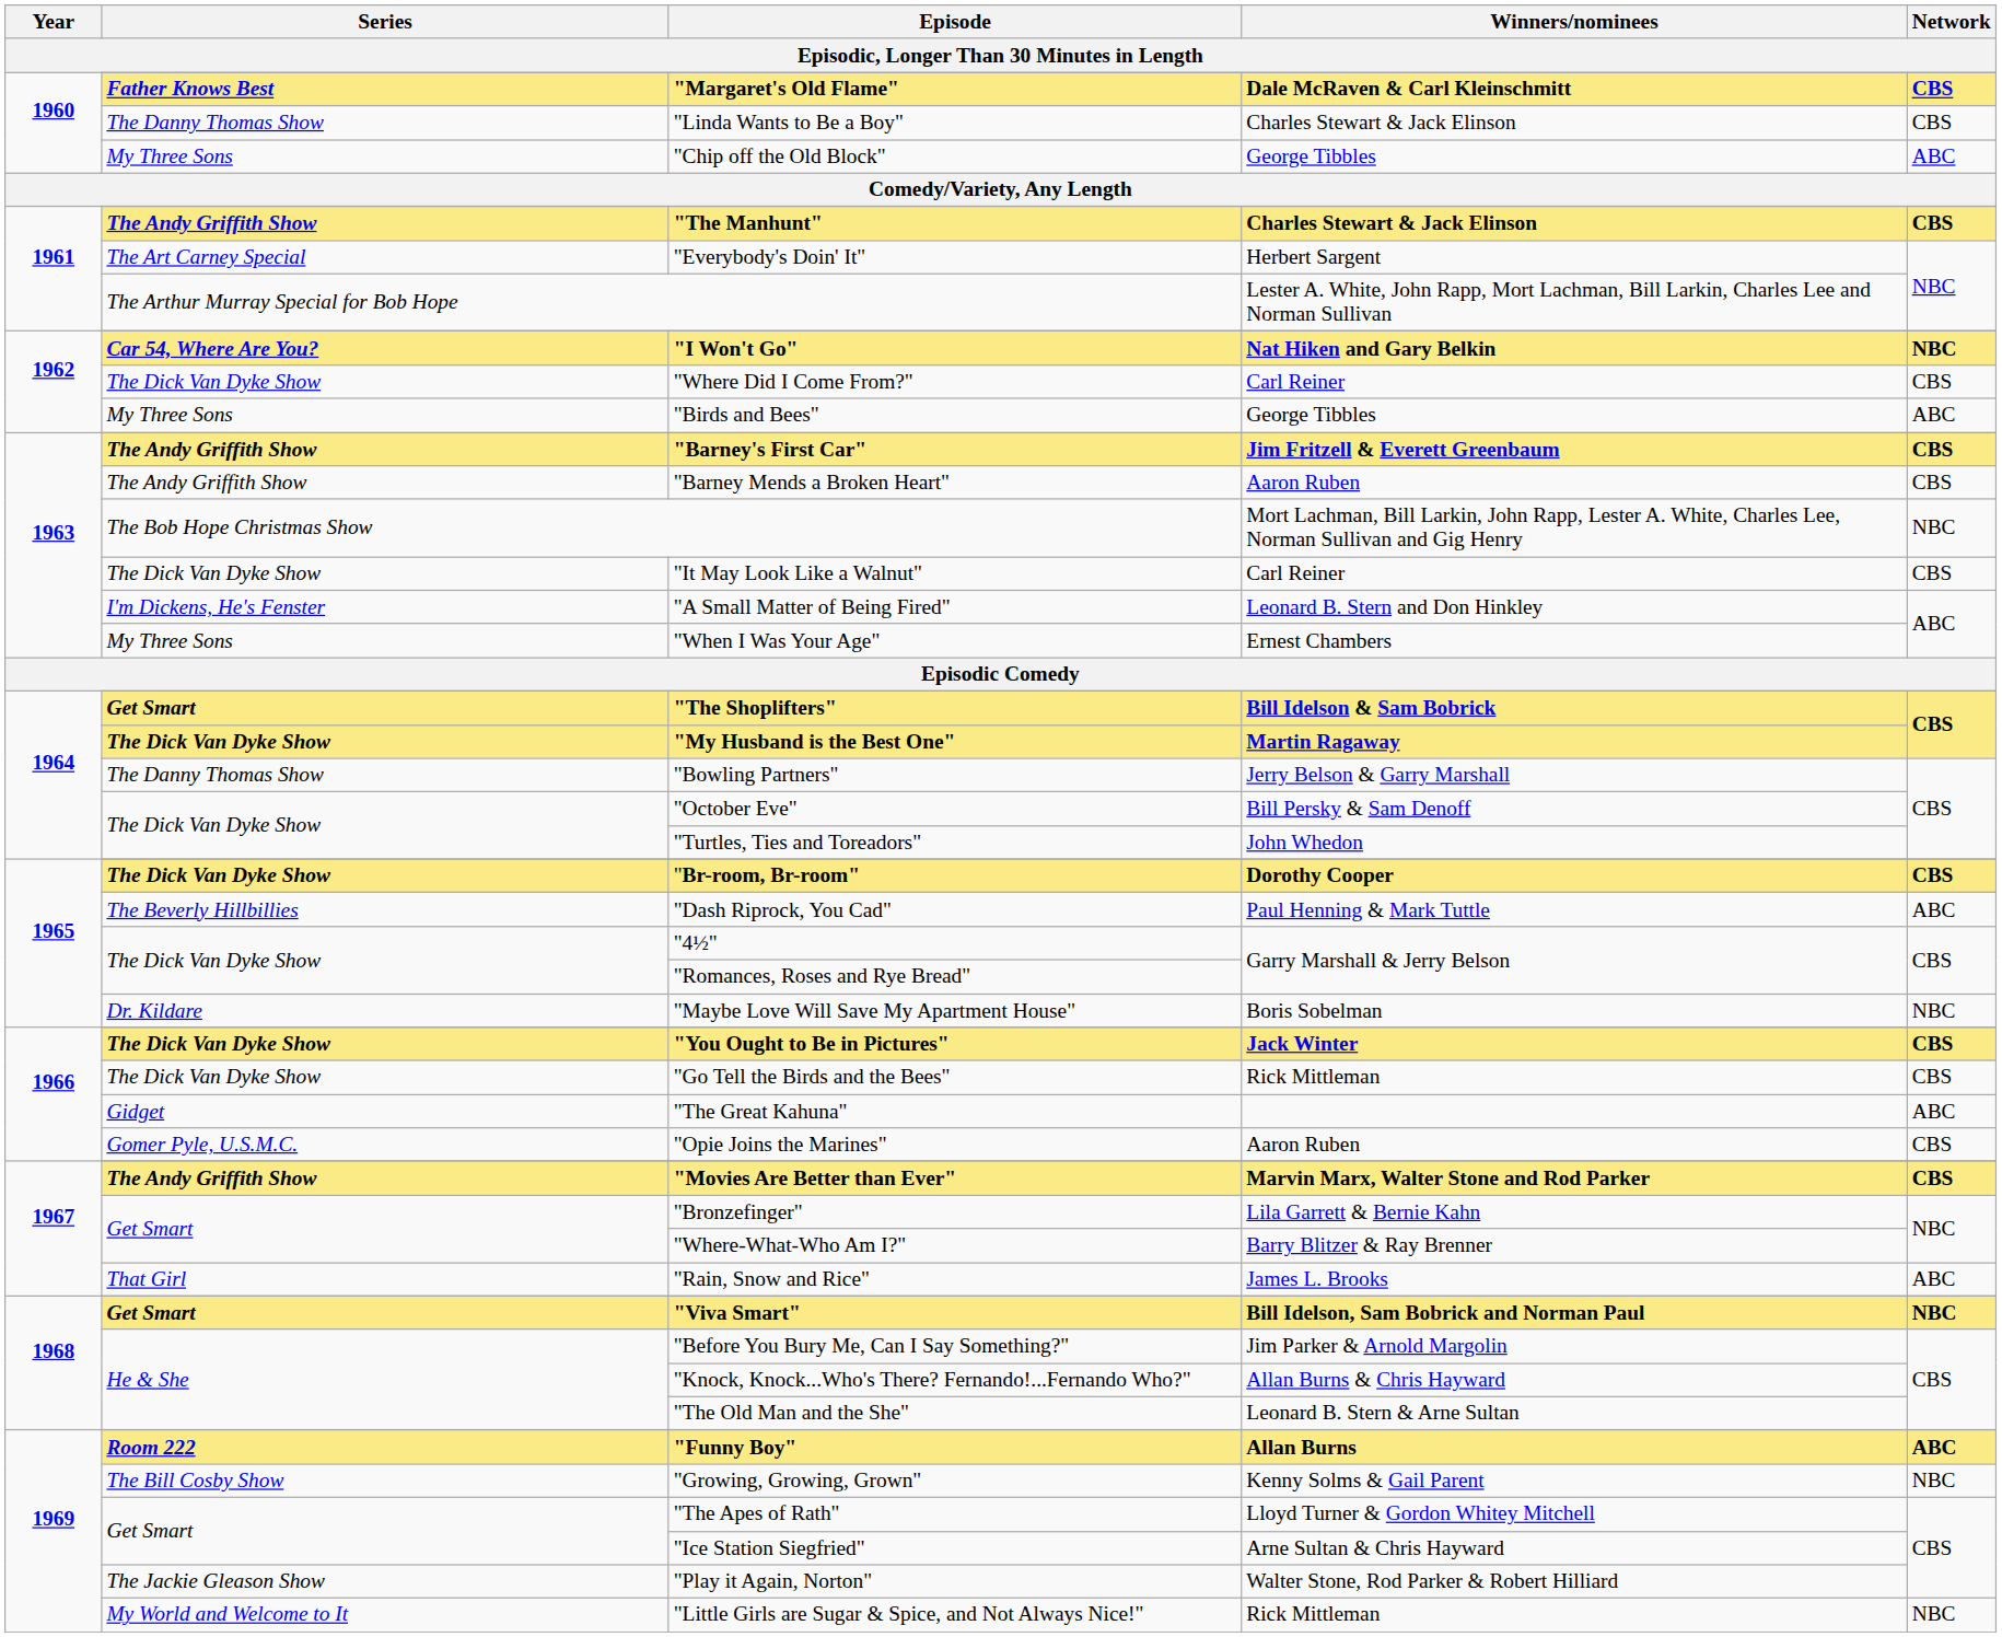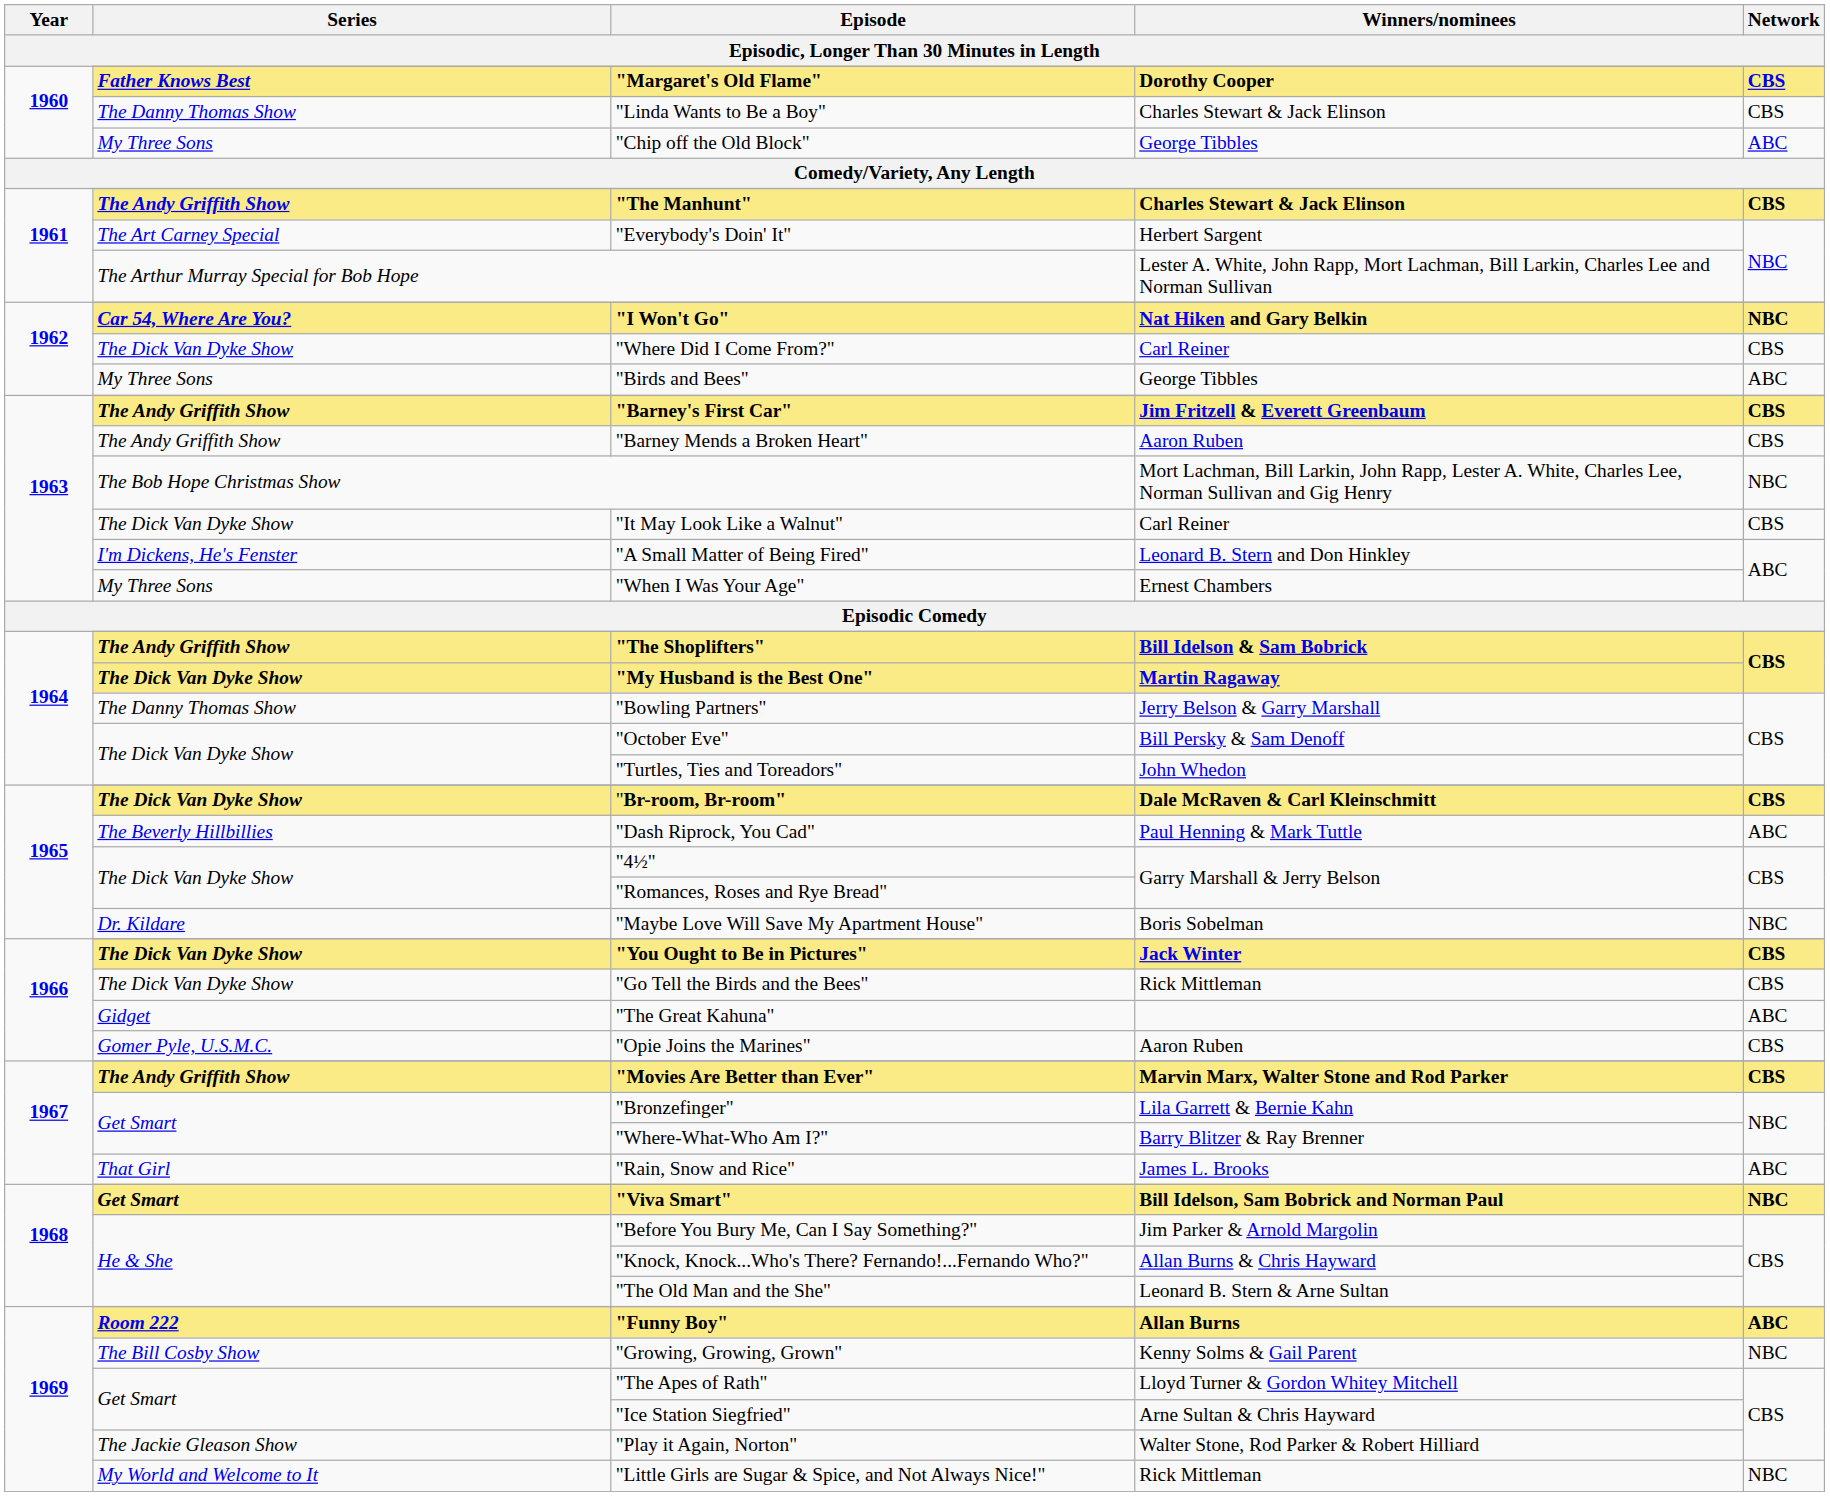 <table class="wikitable" width="95%" cellpadding="4">
 <tr>
 <th width="5%">Year</th>
 <th width="30%">Series</th>
 <th width="30%">Episode</th>
 <th width="40%">Winners/nominees</th>
 <th width="10%">Network</th>
 </tr>
 <tr>
 <th colspan=5>Episodic, Longer Than 30 Minutes in Length</th>
 </tr>
 <tr>
 <td rowspan=4 style="text-align:center"><strong><a href='#'>1960</a></strong><br> <br></td>
 </tr>
 <tr style="background:#FAEB86">
 <td><strong><em><a href='#'>Father Knows Best</a></em></strong></td>
 <td><strong>"Margaret's Old Flame"</strong></td>
-<td><strong>Dale McRaven & Carl Kleinschmitt</strong></td>
+<td><strong>Dorothy Cooper</strong></td>
 <td><strong><a href='#'>CBS</a></strong></td>
 </tr>
 <tr>
 <td><em><a href='#'>The Danny Thomas Show</a></em></td>
 <td>"Linda Wants to Be a Boy"</td>
 <td>Charles Stewart & Jack Elinson</td>
 <td>CBS</td>
 </tr>
 <tr>
 <td><em><a href='#'>My Three Sons</a></em></td>
 <td>"Chip off the Old Block"</td>
 <td><a href='#'>George Tibbles</a></td>
 <td><a href='#'>ABC</a></td>
 </tr>
 <tr>
 <th colspan=5>Comedy/Variety, Any Length</th>
 </tr>
 <tr>
 <td rowspan=4 style="text-align:center"><strong><a href='#'>1961</a></strong><br> <br></td>
 </tr>
 <tr style="background:#FAEB86;">
 <td><strong><em><a href='#'>The Andy Griffith Show</a></em></strong></td>
 <td><strong>"The Manhunt"</strong></td>
 <td><strong>Charles Stewart & Jack Elinson</strong></td>
 <td><strong>CBS</strong></td>
 </tr>
 <tr>
 <td><em><a href='#'>The Art Carney Special</a></em></td>
 <td>"Everybody's Doin' It"</td>
 <td>Herbert Sargent</td>
 <td rowspan=2><a href='#'>NBC</a></td>
 </tr>
 <tr>
 <td colspan=2><em>The Arthur Murray Special for Bob Hope</em></td>
 <td>Lester A. White, John Rapp, Mort Lachman, Bill Larkin, Charles Lee and Norman Sullivan</td>
 </tr>
 <tr>
 <td rowspan=4 style="text-align:center"><strong><a href='#'>1962</a></strong><br> <br></td>
 </tr>
 <tr style="background:#FAEB86">
 <td><strong><em><a href='#'>Car 54, Where Are You?</a></em></strong></td>
 <td><strong>"I Won't Go"</strong></td>
 <td><strong><a href='#'>Nat Hiken</a> and Gary Belkin</strong></td>
 <td><strong>NBC</strong></td>
 </tr>
 <tr>
 <td><em><a href='#'>The Dick Van Dyke Show</a></em></td>
 <td>"Where Did I Come From?"</td>
 <td><a href='#'>Carl Reiner</a></td>
 <td>CBS</td>
 </tr>
 <tr>
 <td><em>My Three Sons</em></td>
 <td>"Birds and Bees"</td>
 <td>George Tibbles</td>
 <td>ABC</td>
 </tr>
 <tr>
 <td rowspan=7 style="text-align:center"><strong><a href='#'>1963</a></strong><br> <br></td>
 </tr>
 <tr style="background:#FAEB86">
 <td><strong><em>The Andy Griffith Show</em></strong></td>
 <td><strong>"Barney's First Car"</strong></td>
 <td><strong><a href='#'>Jim Fritzell</a> & <a href='#'>Everett Greenbaum</a></strong></td>
 <td><strong>CBS</strong></td>
 </tr>
 <tr>
 <td><em>The Andy Griffith Show</em></td>
 <td>"Barney Mends a Broken Heart"</td>
 <td><a href='#'>Aaron Ruben</a></td>
 <td>CBS</td>
 </tr>
 <tr>
 <td colspan=2><em>The Bob Hope Christmas Show</em></td>
 <td>Mort Lachman, Bill Larkin, John Rapp, Lester A. White, Charles Lee, Norman Sullivan and Gig Henry</td>
 <td>NBC</td>
 </tr>
 <tr>
 <td><em>The Dick Van Dyke Show</em></td>
 <td>"It May Look Like a Walnut"</td>
 <td>Carl Reiner</td>
 <td>CBS</td>
 </tr>
 <tr>
 <td><em><a href='#'>I'm Dickens, He's Fenster</a></em></td>
 <td>"A Small Matter of Being Fired"</td>
 <td><a href='#'>Leonard B. Stern</a> and Don Hinkley</td>
 <td rowspan=2>ABC</td>
 </tr>
 <tr>
 <td><em>My Three Sons</em></td>
 <td>"When I Was Your Age"</td>
 <td>Ernest Chambers</td>
 </tr>
 <tr>
 <th colspan=5>Episodic Comedy</th>
 </tr>
 <tr>
 <td rowspan=6 style="text-align:center"><strong><a href='#'>1964</a></strong><br> <br></td>
 </tr>
 <tr style="background:#FAEB86">
-<td><strong><em>Get Smart</em></strong></td>
+<td><strong><em>The Andy Griffith Show</em></strong></td>
 <td><strong>"The Shoplifters"</strong></td>
 <td><strong><a href='#'>Bill Idelson</a> & <a href='#'>Sam Bobrick</a></strong></td>
 <td rowspan="2"><strong>CBS</strong></td>
 </tr>
 <tr style="background:#FAEB86;">
 <td><strong><em>The Dick Van Dyke Show</em></strong></td>
 <td><strong>"My Husband is the Best One"</strong></td>
 <td><strong><a href='#'>Martin Ragaway</a></strong></td>
 </tr>
 <tr>
 <td><em>The Danny Thomas Show</em></td>
 <td>"Bowling Partners"</td>
 <td><a href='#'>Jerry Belson</a> & <a href='#'>Garry Marshall</a></td>
 <td rowspan=3>CBS</td>
 </tr>
 <tr>
 <td rowspan=2><em>The Dick Van Dyke Show</em></td>
 <td>"October Eve"</td>
 <td><a href='#'>Bill Persky</a> & <a href='#'>Sam Denoff</a></td>
 </tr>
 <tr>
 <td>"Turtles, Ties and Toreadors"</td>
 <td><a href='#'>John Whedon</a></td>
 </tr>
 <tr>
 <td rowspan=6 style="text-align:center"><strong><a href='#'>1965</a></strong><br> <br></td>
 </tr>
 <tr style="background:#FAEB86">
 <td><strong><em>The Dick Van Dyke Show</em></strong></td>
 <td>"<strong>Br-room, Br-room"</strong></td>
-<td><strong>Dorothy Cooper</strong></td>
+<td><strong>Dale McRaven & Carl Kleinschmitt</strong></td>
 <td><strong>CBS</strong></td>
 </tr>
 <tr>
 <td><em><a href='#'>The Beverly Hillbillies</a></em></td>
 <td>"Dash Riprock, You Cad"</td>
 <td><a href='#'>Paul Henning</a> & <a href='#'>Mark Tuttle</a></td>
 <td>ABC</td>
 </tr>
 <tr>
 <td rowspan=2><em>The Dick Van Dyke Show</em></td>
 <td>"4½"</td>
 <td rowspan=2>Garry Marshall & Jerry Belson</td>
 <td rowspan=2>CBS</td>
 </tr>
 <tr>
 <td>"Romances, Roses and Rye Bread"</td>
 </tr>
 <tr>
 <td><em><a href='#'>Dr. Kildare</a></em></td>
 <td>"Maybe Love Will Save My Apartment House"</td>
 <td>Boris Sobelman</td>
 <td>NBC</td>
 </tr>
 <tr>
 <td rowspan=5 style="text-align:center"><strong><a href='#'>1966</a></strong><br> <br></td>
 </tr>
 <tr style="background:#FAEB86">
 <td><strong><em>The Dick Van Dyke Show</em></strong></td>
 <td><strong>"You Ought to Be in Pictures"</strong></td>
 <td><strong><a href='#'>Jack Winter</a></strong></td>
 <td><strong>CBS</strong></td>
 </tr>
 <tr>
 <td><em>The Dick Van Dyke Show</em></td>
 <td>"Go Tell the Birds and the Bees"</td>
 <td>Rick Mittleman</td>
 <td>CBS</td>
 </tr>
 <tr>
 <td><em><a href='#'>Gidget</a></em></td>
 <td>"The Great Kahuna"</td>
 <td></td>
 <td>ABC</td>
 </tr>
 <tr>
 <td><em><a href='#'>Gomer Pyle, U.S.M.C.</a></em></td>
 <td>"Opie Joins the Marines"</td>
 <td>Aaron Ruben</td>
 <td>CBS</td>
 </tr>
 <tr>
 <td rowspan=5 style="text-align:center"><strong><a href='#'>1967</a></strong><br> <br></td>
 </tr>
 <tr style="background:#FAEB86">
 <td><strong><em>The Andy Griffith Show</em></strong></td>
 <td><strong>"Movies Are Better than Ever"</strong></td>
 <td><strong>Marvin Marx, Walter Stone and Rod Parker</strong></td>
 <td><strong>CBS</strong></td>
 </tr>
 <tr>
 <td rowspan=2><em><a href='#'>Get Smart</a></em></td>
 <td>"Bronzefinger"</td>
 <td><a href='#'>Lila Garrett</a> & <a href='#'>Bernie Kahn</a></td>
 <td rowspan=2>NBC</td>
 </tr>
 <tr>
 <td>"Where-What-Who Am I?"</td>
 <td><a href='#'>Barry Blitzer</a> & Ray Brenner</td>
 </tr>
 <tr>
 <td><em><a href='#'>That Girl</a></em></td>
 <td>"Rain, Snow and Rice"</td>
 <td><a href='#'>James L. Brooks</a></td>
 <td>ABC</td>
 </tr>
 <tr>
 <td rowspan=5 style="text-align:center"><strong><a href='#'>1968</a></strong><br> <br></td>
 </tr>
 <tr style="background:#FAEB86">
 <td><strong><em>Get Smart</em></strong></td>
 <td><strong>"Viva Smart"</strong></td>
 <td><strong>Bill Idelson, Sam Bobrick and Norman Paul</strong></td>
 <td><strong>NBC</strong></td>
 </tr>
 <tr>
 <td rowspan=3><em><a href='#'>He & She</a></em></td>
 <td>"Before You Bury Me, Can I Say Something?"</td>
 <td>Jim Parker & <a href='#'>Arnold Margolin</a></td>
 <td rowspan=3>CBS</td>
 </tr>
 <tr>
 <td>"Knock, Knock...Who's There? Fernando!...Fernando Who?"</td>
 <td><a href='#'>Allan Burns</a> & <a href='#'>Chris Hayward</a></td>
 </tr>
 <tr>
 <td>"The Old Man and the She"</td>
 <td>Leonard B. Stern & Arne Sultan</td>
 </tr>
 <tr>
 <td rowspan=7 style="text-align:center"><strong><a href='#'>1969</a></strong><br> <br></td>
 </tr>
 <tr style="background:#FAEB86">
 <td><strong><em><a href='#'>Room 222</a></em></strong></td>
 <td><strong>"Funny Boy"</strong></td>
 <td><strong>Allan Burns</strong></td>
 <td><strong>ABC</strong></td>
 </tr>
 <tr>
 <td><em><a href='#'>The Bill Cosby Show</a></em></td>
 <td>"Growing, Growing, Grown"</td>
 <td>Kenny Solms & <a href='#'>Gail Parent</a></td>
 <td>NBC</td>
 </tr>
 <tr>
 <td rowspan=2><em>Get Smart</em></td>
 <td>"The Apes of Rath"</td>
 <td>Lloyd Turner & <a href='#'>Gordon Whitey Mitchell</a></td>
 <td rowspan=3>CBS</td>
 </tr>
 <tr>
 <td>"Ice Station Siegfried"</td>
 <td>Arne Sultan & Chris Hayward</td>
 </tr>
 <tr>
 <td><em>The Jackie Gleason Show</em></td>
 <td>"Play it Again, Norton"</td>
 <td>Walter Stone, Rod Parker & Robert Hilliard</td>
 </tr>
 <tr>
 <td><em><a href='#'>My World and Welcome to It</a></em></td>
 <td>"Little Girls are Sugar & Spice, and Not Always Nice!"</td>
 <td>Rick Mittleman</td>
 <td>NBC</td>
 </tr>
 </table>
